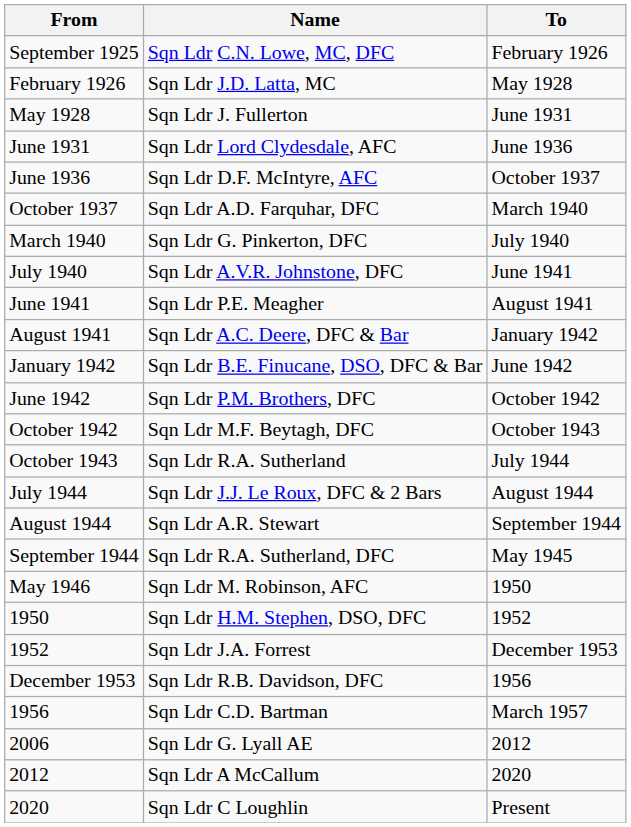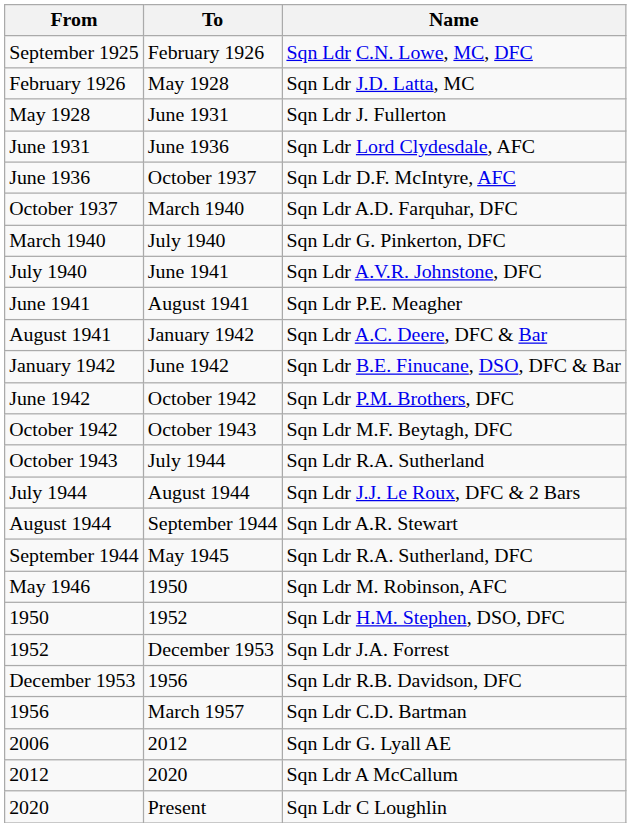 <table class="wikitable">
 <tr>
 <th>From</th>
+<th>To</th>
 <th>Name</th>
-<th>To</th>
 </tr>
 <tr>
 <td>September 1925</td>
+<td>February 1926</td>
 <td><a href='#'>Sqn Ldr</a> <a href='#'>C.N. Lowe</a>, <a href='#'>MC</a>, <a href='#'>DFC</a></td>
-<td>February 1926</td>
 </tr>
 <tr>
 <td>February 1926</td>
+<td>May 1928</td>
 <td>Sqn Ldr <a href='#'>J.D. Latta</a>, MC</td>
-<td>May 1928</td>
 </tr>
 <tr>
 <td>May 1928</td>
+<td>June 1931</td>
 <td>Sqn Ldr J. Fullerton</td>
-<td>June 1931</td>
 </tr>
 <tr>
 <td>June 1931</td>
+<td>June 1936</td>
 <td>Sqn Ldr <a href='#'>Lord Clydesdale</a>, AFC</td>
-<td>June 1936</td>
 </tr>
 <tr>
 <td>June 1936</td>
+<td>October 1937</td>
 <td>Sqn Ldr D.F. McIntyre, <a href='#'>AFC</a></td>
-<td>October 1937</td>
 </tr>
 <tr>
 <td>October 1937</td>
+<td>March 1940</td>
 <td>Sqn Ldr A.D. Farquhar, DFC</td>
-<td>March 1940</td>
 </tr>
 <tr>
 <td>March 1940</td>
+<td>July 1940</td>
 <td>Sqn Ldr G. Pinkerton, DFC</td>
-<td>July 1940</td>
 </tr>
 <tr>
 <td>July 1940</td>
+<td>June 1941</td>
 <td>Sqn Ldr <a href='#'>A.V.R. Johnstone</a>, DFC</td>
-<td>June 1941</td>
 </tr>
 <tr>
 <td>June 1941</td>
+<td>August 1941</td>
 <td>Sqn Ldr P.E. Meagher</td>
-<td>August 1941</td>
 </tr>
 <tr>
 <td>August 1941</td>
+<td>January 1942</td>
 <td>Sqn Ldr <a href='#'>A.C. Deere</a>, DFC & <a href='#'>Bar</a></td>
-<td>January 1942</td>
 </tr>
 <tr>
 <td>January 1942</td>
+<td>June 1942</td>
 <td>Sqn Ldr <a href='#'>B.E. Finucane</a>, <a href='#'>DSO</a>, DFC & Bar</td>
-<td>June 1942</td>
 </tr>
 <tr>
 <td>June 1942</td>
+<td>October 1942</td>
 <td>Sqn Ldr <a href='#'>P.M. Brothers</a>, DFC</td>
-<td>October 1942</td>
 </tr>
 <tr>
 <td>October 1942</td>
+<td>October 1943</td>
 <td>Sqn Ldr M.F. Beytagh, DFC</td>
-<td>October 1943</td>
 </tr>
 <tr>
 <td>October 1943</td>
+<td>July 1944</td>
 <td>Sqn Ldr R.A. Sutherland</td>
-<td>July 1944</td>
 </tr>
 <tr>
 <td>July 1944</td>
+<td>August 1944</td>
 <td>Sqn Ldr <a href='#'>J.J. Le Roux</a>, DFC & 2 Bars</td>
-<td>August 1944</td>
 </tr>
 <tr>
 <td>August 1944</td>
+<td>September 1944</td>
 <td>Sqn Ldr A.R. Stewart</td>
-<td>September 1944</td>
 </tr>
 <tr>
 <td>September 1944</td>
+<td>May 1945</td>
 <td>Sqn Ldr R.A. Sutherland, DFC</td>
-<td>May 1945</td>
 </tr>
 <tr>
 <td>May 1946</td>
+<td>1950</td>
 <td>Sqn Ldr M. Robinson, AFC</td>
-<td>1950</td>
 </tr>
 <tr>
 <td>1950</td>
+<td>1952</td>
 <td>Sqn Ldr <a href='#'>H.M. Stephen</a>, DSO, DFC</td>
-<td>1952</td>
 </tr>
 <tr>
 <td>1952</td>
+<td>December 1953</td>
 <td>Sqn Ldr J.A. Forrest</td>
-<td>December 1953</td>
 </tr>
 <tr>
 <td>December 1953</td>
+<td>1956</td>
 <td>Sqn Ldr R.B. Davidson, DFC</td>
-<td>1956</td>
 </tr>
 <tr>
 <td>1956</td>
+<td>March 1957</td>
 <td>Sqn Ldr C.D. Bartman</td>
-<td>March 1957</td>
 </tr>
 <tr>
 <td>2006</td>
+<td>2012</td>
 <td>Sqn Ldr G. Lyall AE</td>
-<td>2012</td>
 </tr>
 <tr>
 <td>2012</td>
+<td>2020</td>
 <td>Sqn Ldr A McCallum</td>
-<td>2020</td>
 </tr>
 <tr>
 <td>2020</td>
+<td>Present</td>
 <td>Sqn Ldr C Loughlin</td>
-<td>Present</td>
 </tr>
 </table>
